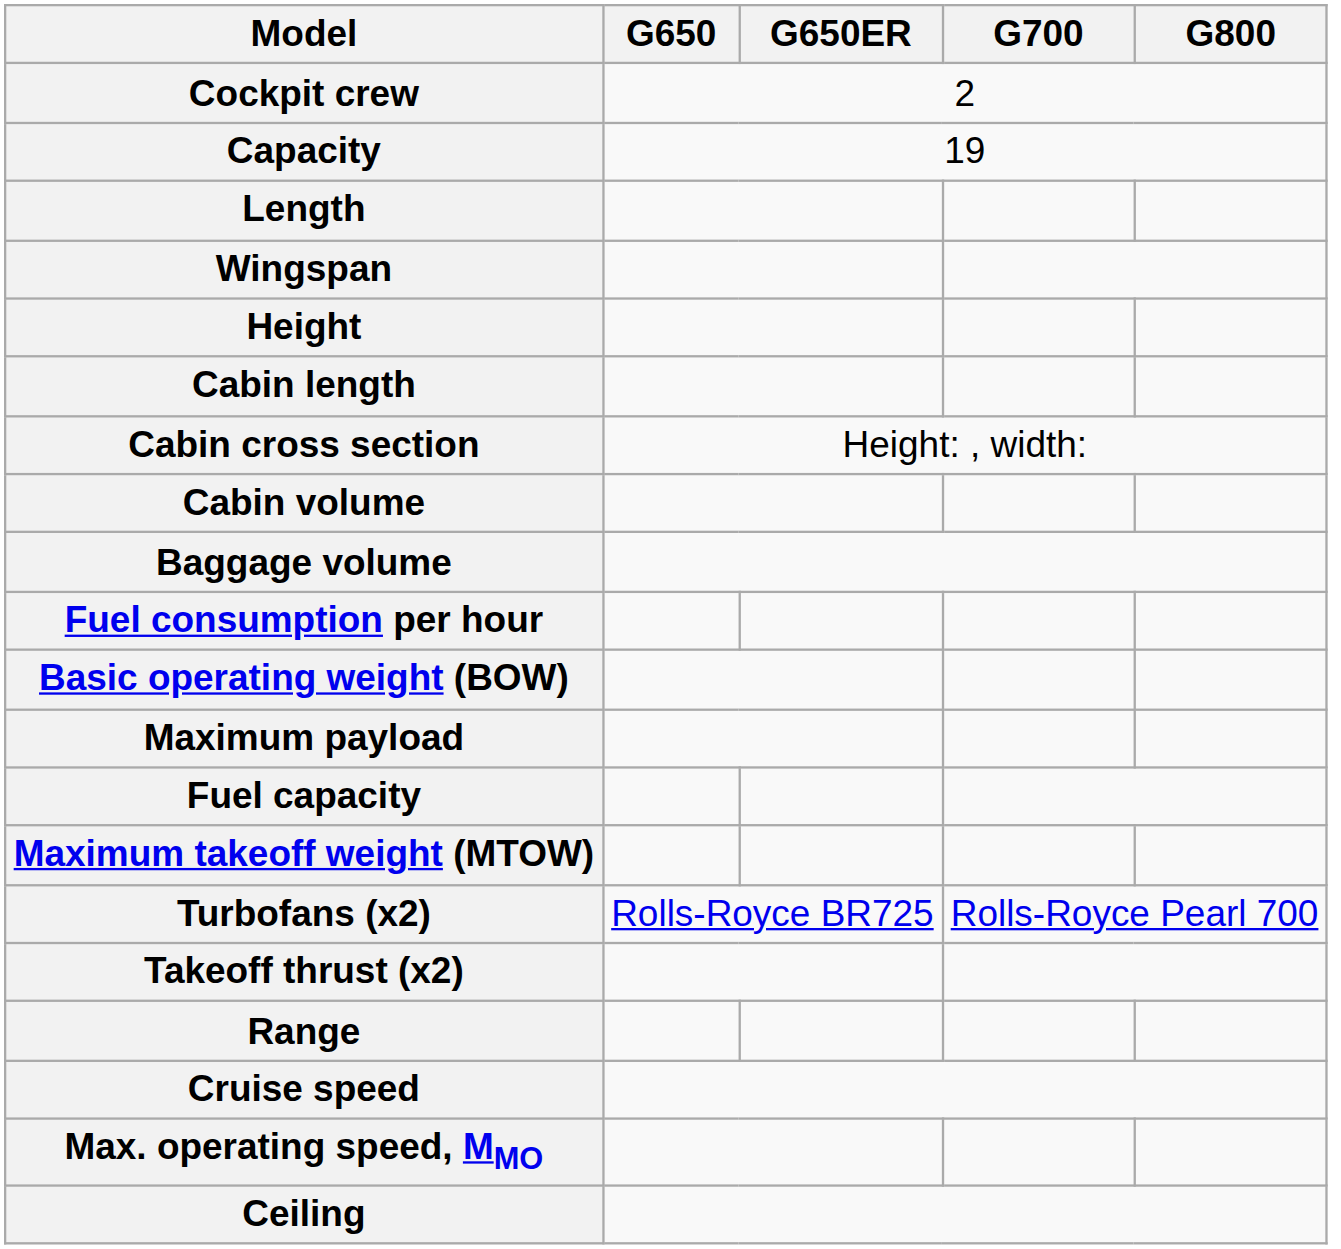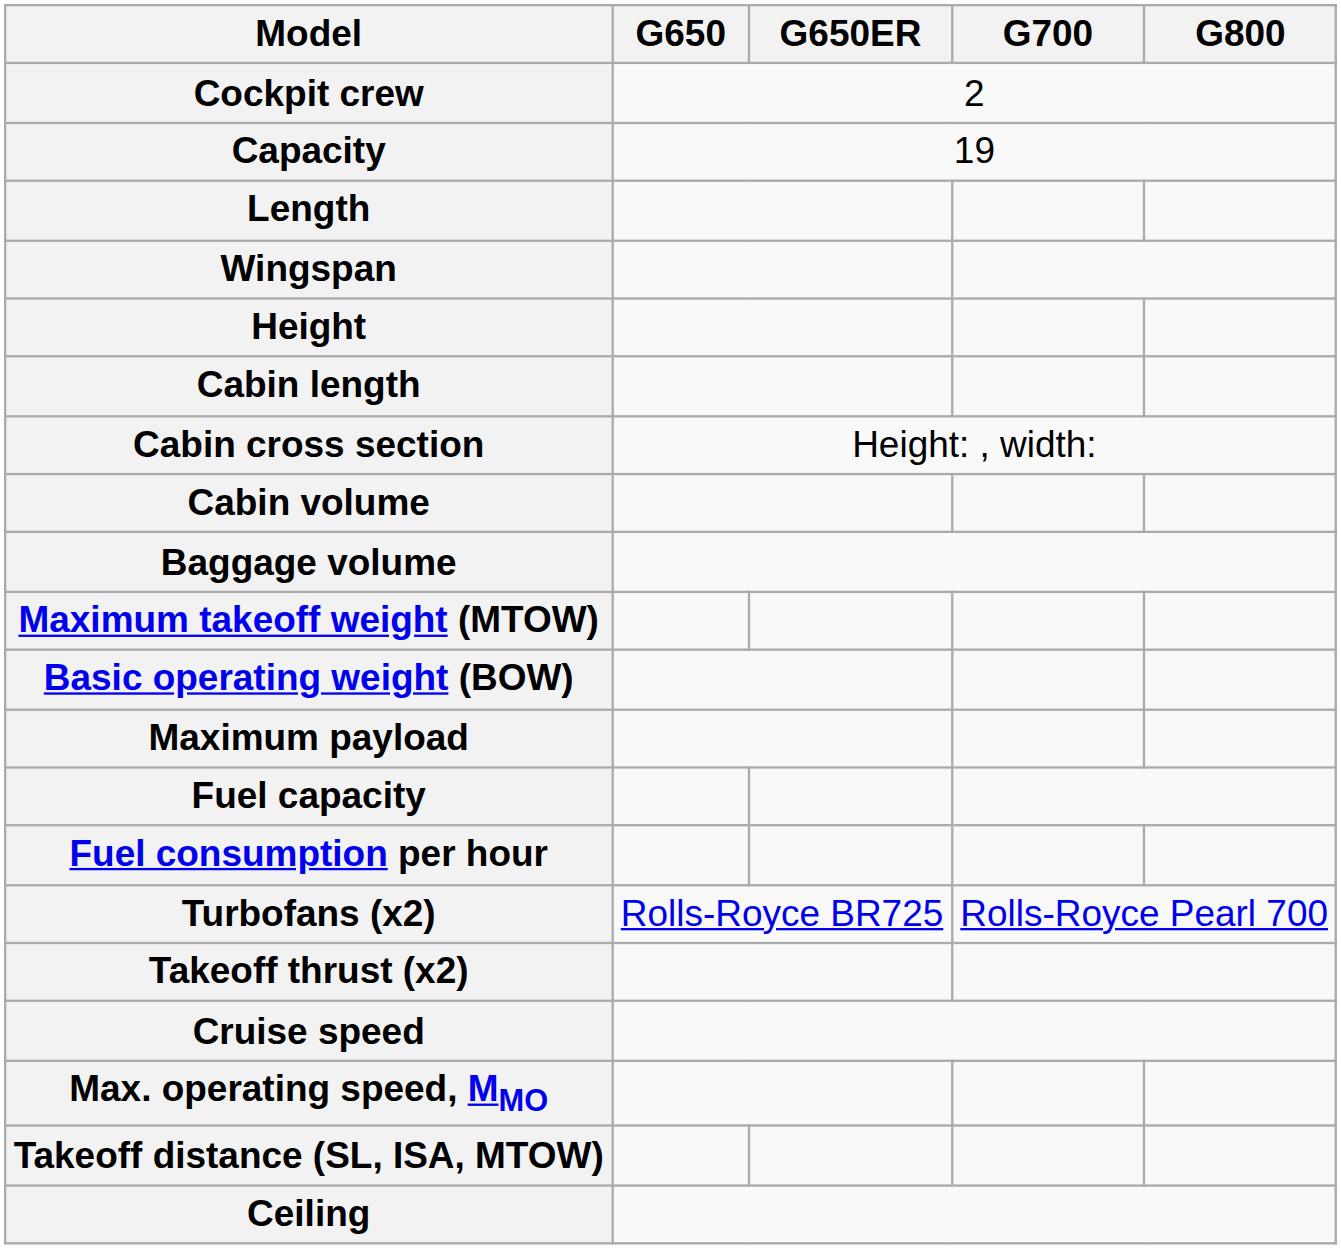 <table class="wikitable sortable sticky-header" style="text-align: center;">
 <tr>
 <th>Model</th>
 <th>G650</th>
 <th>G650ER</th>
 <th>G700</th>
 <th>G800</th>
 </tr>
 <tr>
 <th>Cockpit crew</th>
 <td colspan= 4>2</td>
 </tr>
 <tr>
 <th>Capacity</th>
 <td colspan= 4>19</td>
 </tr>
 <tr>
 <th>Length</th>
 <td colspan= 2></td>
 <td></td>
 <td></td>
 </tr>
 <tr>
 <th>Wingspan</th>
 <td colspan= 2></td>
 <td colspan= 2></td>
 </tr>
 <tr>
 <th>Height</th>
 <td colspan= 2></td>
 <td></td>
 <td></td>
 </tr>
 <tr>
 <th>Cabin length</th>
 <td colspan= 2></td>
 <td></td>
 <td></td>
 </tr>
 <tr>
 <th>Cabin cross section</th>
 <td colspan= 4>Height: , width: </td>
 </tr>
 <tr>
 <th>Cabin volume</th>
 <td colspan= 2></td>
 <td></td>
 <td></td>
 </tr>
 <tr>
 <th>Baggage volume</th>
 <td colspan= 4></td>
 </tr>
 <tr>
-<th><a href='#'>Fuel consumption</a> per hour</th>
+<th><a href='#'>Maximum takeoff weight</a> (MTOW)</th>
 <td></td>
 <td></td>
 <td></td>
-<td><br></td>
+<td></td>
 </tr>
 <tr>
 <th><a href='#'>Basic operating weight</a> (BOW)</th>
 <td colspan= 2></td>
 <td></td>
 <td></td>
 </tr>
 <tr>
 <th>Maximum payload</th>
 <td colspan= 2></td>
 <td></td>
 <td></td>
 </tr>
 <tr>
 <th>Fuel capacity</th>
 <td></td>
 <td></td>
 <td colspan= 2></td>
 </tr>
 <tr>
-<th><a href='#'>Maximum takeoff weight</a> (MTOW)</th>
+<th><a href='#'>Fuel consumption</a> per hour</th>
 <td></td>
 <td></td>
 <td></td>
-<td></td>
+<td><br></td>
 </tr>
 <tr>
 <th>Turbofans (x2)</th>
 <td colspan=2><a href='#'>Rolls-Royce BR725</a></td>
 <td colspan=2><a href='#'>Rolls-Royce Pearl 700</a></td>
 </tr>
 <tr>
 <th>Takeoff thrust (x2)</th>
 <td colspan=2></td>
 <td colspan=2></td>
 </tr>
 <tr>
-<th>Range</th>
-<td></td>
-<td></td>
-<td></td>
-<td></td>
-</tr>
-<tr>
 <th>Cruise speed</th>
 <td colspan=4></td>
 </tr>
 <tr>
 <th>Max. operating speed, <a href='#'>M<sub>MO</sub></a></th>
 <td colspan="2"></td>
 <td></td>
 <td></td>
 </tr>
 <tr>
+<th>Takeoff distance (SL, ISA, MTOW)</th>
+<td></td>
+<td></td>
+<td></td>
+<td></td>
+</tr>
+<tr>
 <th>Ceiling</th>
 <td colspan=4></td>
 </tr>
 </table>
